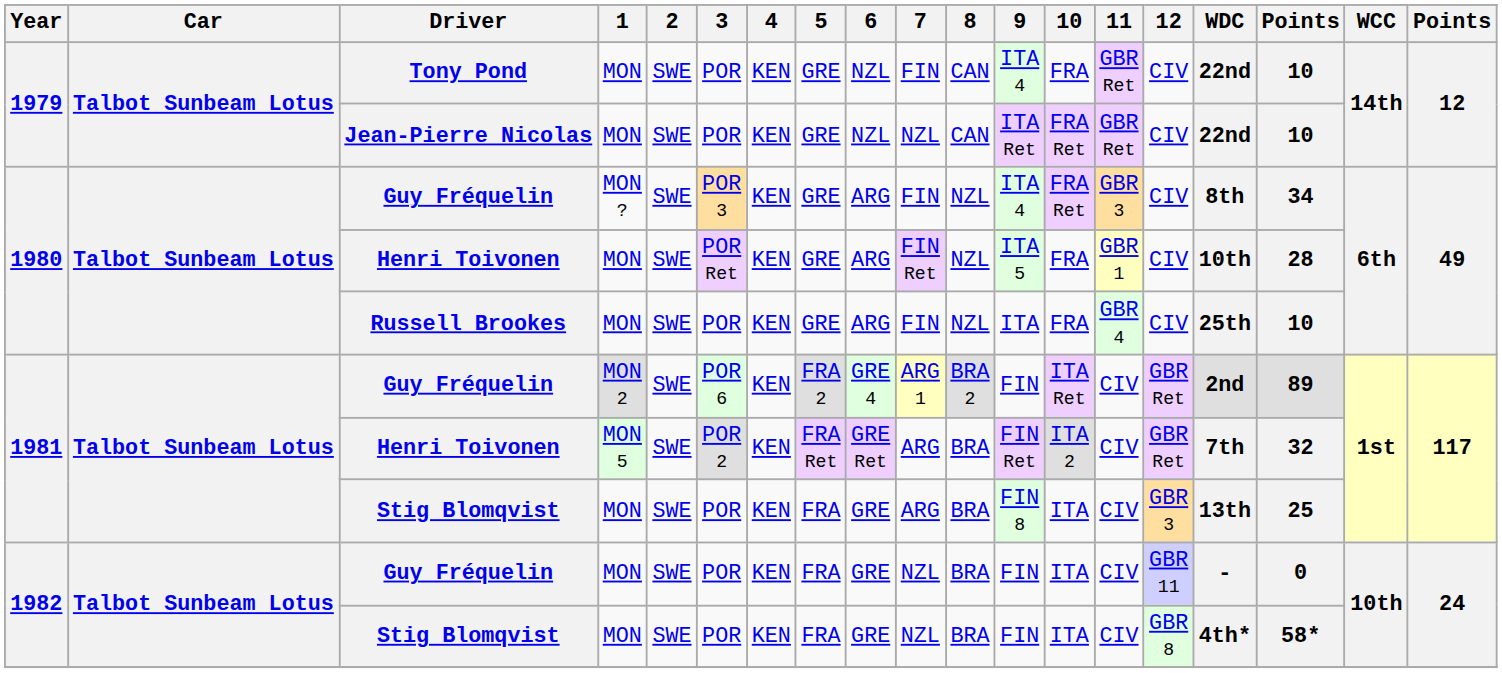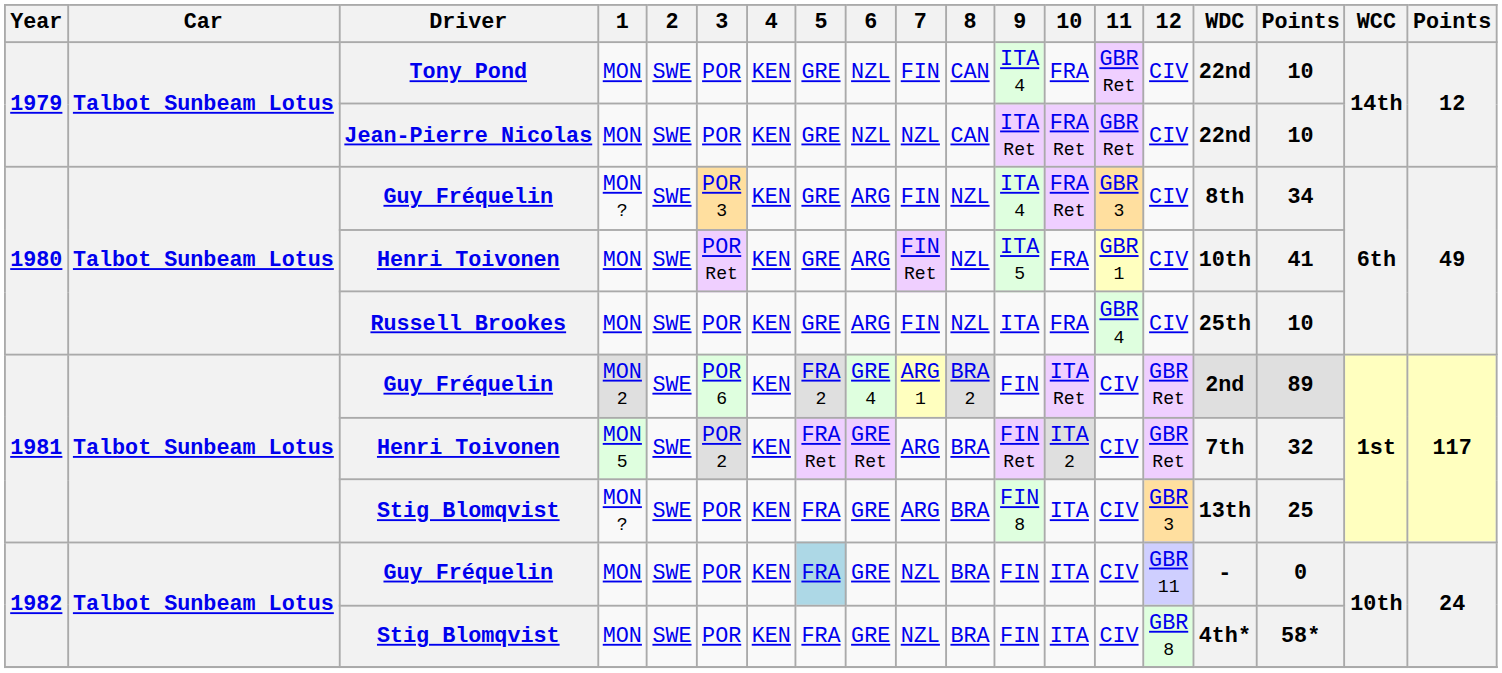 <table class="wikitable" style="text-align:center; font-size:90%;">
 <tr>
 <th>Year</th>
 <th>Car</th>
 <th>Driver</th>
 <th>1</th>
 <th>2</th>
 <th>3</th>
 <th>4</th>
 <th>5</th>
 <th>6</th>
 <th>7</th>
 <th>8</th>
 <th>9</th>
 <th>10</th>
 <th>11</th>
 <th>12</th>
 <th>WDC</th>
 <th>Points</th>
 <th>WCC</th>
 <th>Points</th>
 </tr>
 <tr>
 <th rowspan="2"><a href='#'>1979</a></th>
 <th rowspan="2"><a href='#'>Talbot Sunbeam Lotus</a></th>
 <th> <a href='#'>Tony Pond</a></th>
 <td><a href='#'>MON</a></td>
 <td><a href='#'>SWE</a></td>
 <td><a href='#'>POR</a></td>
 <td><a href='#'>KEN</a></td>
 <td><a href='#'>GRE</a></td>
 <td><a href='#'>NZL</a></td>
 <td><a href='#'>FIN</a></td>
 <td><a href='#'>CAN</a></td>
 <td style="background:#DFFFDF;"><a href='#'>ITA</a><br><small>4</small></td>
 <td><a href='#'>FRA</a></td>
 <td style="background:#EFCFFF;"><a href='#'>GBR</a><br><small>Ret</small></td>
 <td><a href='#'>CIV</a></td>
 <th>22nd</th>
 <th>10</th>
 <th rowspan="2">14th</th>
 <th rowspan="2">12</th>
 </tr>
 <tr>
 <th> <a href='#'>Jean-Pierre Nicolas</a></th>
 <td><a href='#'>MON</a></td>
 <td><a href='#'>SWE</a></td>
 <td><a href='#'>POR</a></td>
 <td><a href='#'>KEN</a></td>
 <td><a href='#'>GRE</a></td>
 <td><a href='#'>NZL</a></td>
 <td><a href='#'>NZL</a></td>
 <td><a href='#'>CAN</a></td>
 <td style="background:#EFCFFF;"><a href='#'>ITA</a><br><small>Ret</small></td>
 <td style="background:#EFCFFF;"><a href='#'>FRA</a><br><small>Ret</small></td>
 <td style="background:#EFCFFF;"><a href='#'>GBR</a><br><small>Ret</small></td>
 <td><a href='#'>CIV</a></td>
 <th>22nd</th>
 <th>10</th>
 </tr>
 <tr>
 <th rowspan="3"><a href='#'>1980</a></th>
 <th rowspan="3"><a href='#'>Talbot Sunbeam Lotus</a></th>
 <th> <a href='#'>Guy Fréquelin</a></th>
 <td><a href='#'>MON</a><br><small>?</small></td>
 <td><a href='#'>SWE</a></td>
 <td style="background:#FFDF9F;"><a href='#'>POR</a><br><small>3</small></td>
 <td><a href='#'>KEN</a></td>
 <td><a href='#'>GRE</a></td>
 <td><a href='#'>ARG</a></td>
 <td><a href='#'>FIN</a></td>
 <td><a href='#'>NZL</a></td>
 <td style="background:#DFFFDF;"><a href='#'>ITA</a><br><small>4</small></td>
 <td style="background:#EFCFFF;"><a href='#'>FRA</a><br><small>Ret</small></td>
 <td style="background:#FFDF9F;"><a href='#'>GBR</a><br><small>3</small></td>
 <td><a href='#'>CIV</a></td>
 <th>8th</th>
 <th>34</th>
 <th rowspan="3">6th</th>
 <th rowspan="3">49</th>
 </tr>
 <tr>
 <th> <a href='#'>Henri Toivonen</a></th>
 <td><a href='#'>MON</a></td>
 <td><a href='#'>SWE</a></td>
 <td style="background:#EFCFFF;"><a href='#'>POR</a><br><small>Ret</small></td>
 <td><a href='#'>KEN</a></td>
 <td><a href='#'>GRE</a></td>
 <td><a href='#'>ARG</a></td>
 <td style="background:#EFCFFF;"><a href='#'>FIN</a><br><small>Ret</small></td>
 <td><a href='#'>NZL</a></td>
 <td style="background:#DFFFDF;"><a href='#'>ITA</a><br><small>5</small></td>
 <td><a href='#'>FRA</a></td>
 <td style="background:#FFFFBF;"><a href='#'>GBR</a><br><small>1</small></td>
 <td><a href='#'>CIV</a></td>
 <th>10th</th>
-<th>28</th>
+<th>41</th>
 </tr>
 <tr>
 <th> <a href='#'>Russell Brookes</a></th>
 <td><a href='#'>MON</a></td>
 <td><a href='#'>SWE</a></td>
 <td><a href='#'>POR</a></td>
 <td><a href='#'>KEN</a></td>
 <td><a href='#'>GRE</a></td>
 <td><a href='#'>ARG</a></td>
 <td><a href='#'>FIN</a></td>
 <td><a href='#'>NZL</a></td>
 <td><a href='#'>ITA</a></td>
 <td><a href='#'>FRA</a></td>
 <td style="background:#DFFFDF;"><a href='#'>GBR</a><br><small>4</small></td>
 <td><a href='#'>CIV</a></td>
 <th>25th</th>
 <th>10</th>
 </tr>
 <tr>
 <th rowspan="3"><a href='#'>1981</a></th>
 <th rowspan="3"><a href='#'>Talbot Sunbeam Lotus</a></th>
 <th> <a href='#'>Guy Fréquelin</a></th>
 <td style="background:#DFDFDF;"><a href='#'>MON</a><br><small>2</small></td>
 <td><a href='#'>SWE</a></td>
 <td style="background:#DFFFDF;"><a href='#'>POR</a><br><small>6</small></td>
 <td><a href='#'>KEN</a></td>
 <td style="background:#DFDFDF;"><a href='#'>FRA</a><br><small>2</small></td>
 <td style="background:#DFFFDF;"><a href='#'>GRE</a><br><small>4</small></td>
 <td style="background:#FFFFBF;"><a href='#'>ARG</a><br><small>1</small></td>
 <td style="background:#DFDFDF;"><a href='#'>BRA</a><br><small>2</small></td>
 <td><a href='#'>FIN</a></td>
 <td style="background:#EFCFFF;"><a href='#'>ITA</a><br><small>Ret</small></td>
 <td><a href='#'>CIV</a></td>
 <td style="background:#EFCFFF;"><a href='#'>GBR</a><br><small>Ret</small></td>
 <td style="background:#DFDFDF;"><strong>2nd</strong></td>
 <td style="background:#DFDFDF;"><strong>89</strong></td>
 <td rowspan="3" style="background:#FFFFBF;"><strong>1st</strong></td>
 <td rowspan="3" style="background:#FFFFBF;"><strong>117</strong></td>
 </tr>
 <tr>
 <th> <a href='#'>Henri Toivonen</a></th>
 <td style="background:#DFFFDF;"><a href='#'>MON</a><br><small>5</small></td>
 <td><a href='#'>SWE</a></td>
 <td style="background:#DFDFDF;"><a href='#'>POR</a><br><small>2</small></td>
 <td><a href='#'>KEN</a></td>
 <td style="background:#EFCFFF;"><a href='#'>FRA</a><br><small>Ret</small></td>
 <td style="background:#EFCFFF;"><a href='#'>GRE</a><br><small>Ret</small></td>
 <td><a href='#'>ARG</a></td>
 <td><a href='#'>BRA</a></td>
 <td style="background:#EFCFFF;"><a href='#'>FIN</a><br><small>Ret</small></td>
 <td style="background:#DFDFDF;"><a href='#'>ITA</a><br><small>2</small></td>
 <td><a href='#'>CIV</a></td>
 <td style="background:#EFCFFF;"><a href='#'>GBR</a><br><small>Ret</small></td>
 <th>7th</th>
 <th>32</th>
 </tr>
 <tr>
 <th> <a href='#'>Stig Blomqvist</a></th>
-<td><a href='#'>MON</a></td>
+<td><a href='#'>MON</a><br><small>?</small></td>
 <td><a href='#'>SWE</a></td>
 <td><a href='#'>POR</a></td>
 <td><a href='#'>KEN</a></td>
 <td><a href='#'>FRA</a></td>
 <td><a href='#'>GRE</a></td>
 <td><a href='#'>ARG</a></td>
 <td><a href='#'>BRA</a></td>
 <td style="background:#DFFFDF;"><a href='#'>FIN</a><br><small>8</small></td>
 <td><a href='#'>ITA</a></td>
 <td><a href='#'>CIV</a></td>
 <td style="background:#FFDF9F;"><a href='#'>GBR</a><br><small>3</small></td>
 <th>13th</th>
 <th>25</th>
 </tr>
 <tr>
 <th rowspan="2"><a href='#'>1982</a></th>
 <th rowspan="2"><a href='#'>Talbot Sunbeam Lotus</a></th>
 <th> <a href='#'>Guy Fréquelin</a></th>
 <td><a href='#'>MON</a></td>
 <td><a href='#'>SWE</a></td>
 <td><a href='#'>POR</a></td>
 <td><a href='#'>KEN</a></td>
-<td><a href='#'>FRA</a></td>
+<td style="background: lightblue;"><a href='#'>FRA</a></td>
 <td><a href='#'>GRE</a></td>
 <td><a href='#'>NZL</a></td>
 <td><a href='#'>BRA</a></td>
 <td><a href='#'>FIN</a></td>
 <td><a href='#'>ITA</a></td>
 <td><a href='#'>CIV</a></td>
 <td style="background:#CFCFFF;"><a href='#'>GBR</a><br><small>11</small></td>
 <th>-</th>
 <th>0</th>
 <th rowspan="2">10th</th>
 <th rowspan="2">24</th>
 </tr>
 <tr>
 <th> <a href='#'>Stig Blomqvist</a></th>
 <td><a href='#'>MON</a></td>
 <td><a href='#'>SWE</a></td>
 <td><a href='#'>POR</a></td>
 <td><a href='#'>KEN</a></td>
 <td><a href='#'>FRA</a></td>
 <td><a href='#'>GRE</a></td>
 <td><a href='#'>NZL</a></td>
 <td><a href='#'>BRA</a></td>
 <td><a href='#'>FIN</a></td>
 <td><a href='#'>ITA</a></td>
 <td><a href='#'>CIV</a></td>
 <td style="background:#DFFFDF;"><a href='#'>GBR</a><br><small>8</small></td>
 <th>4th*</th>
 <th>58*</th>
 </tr>
 <tr>
 </tr>
 </table>
